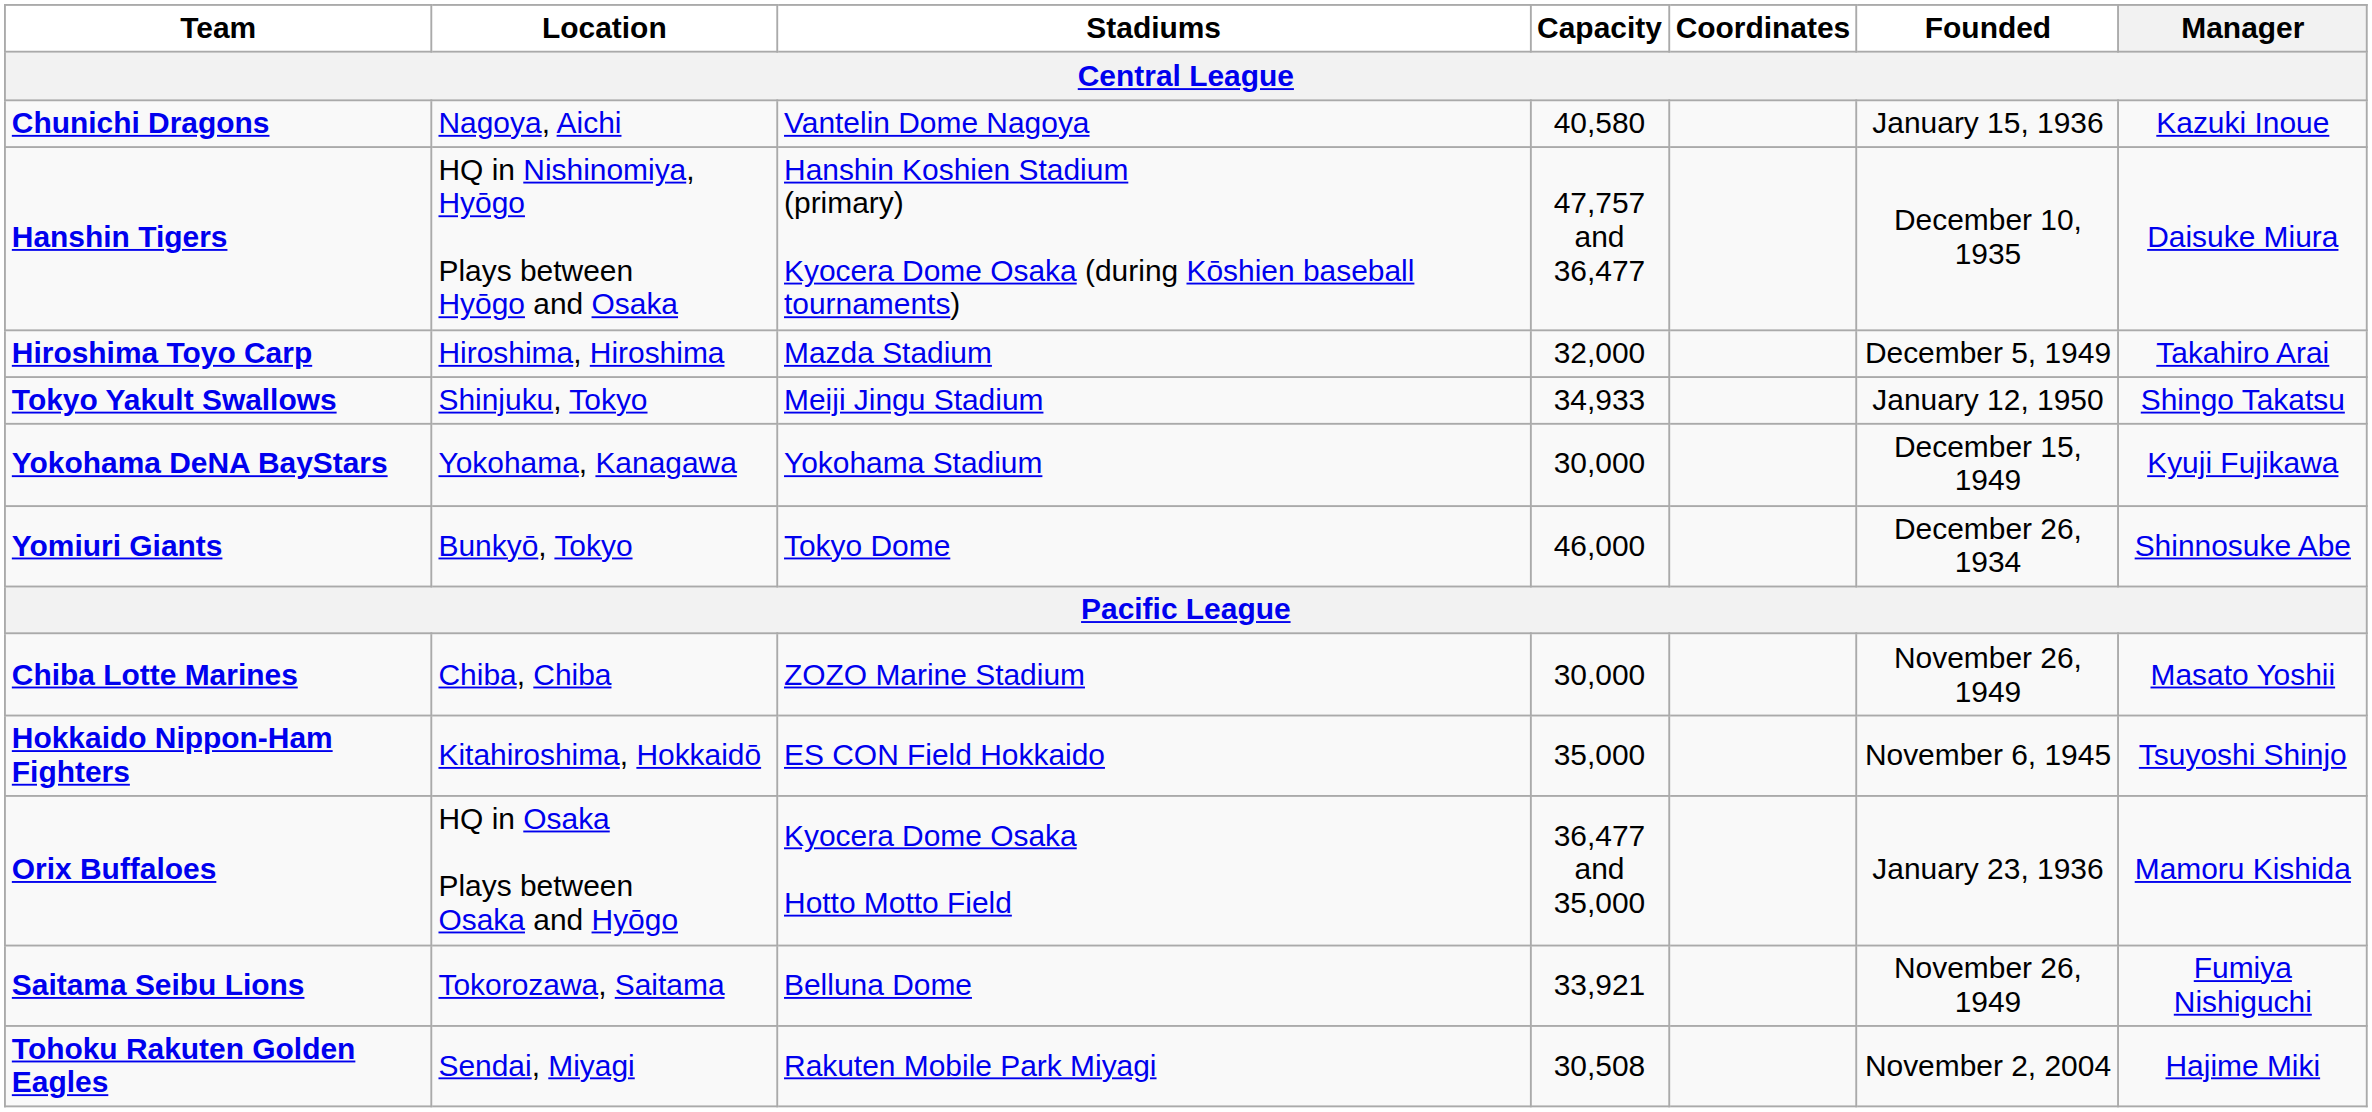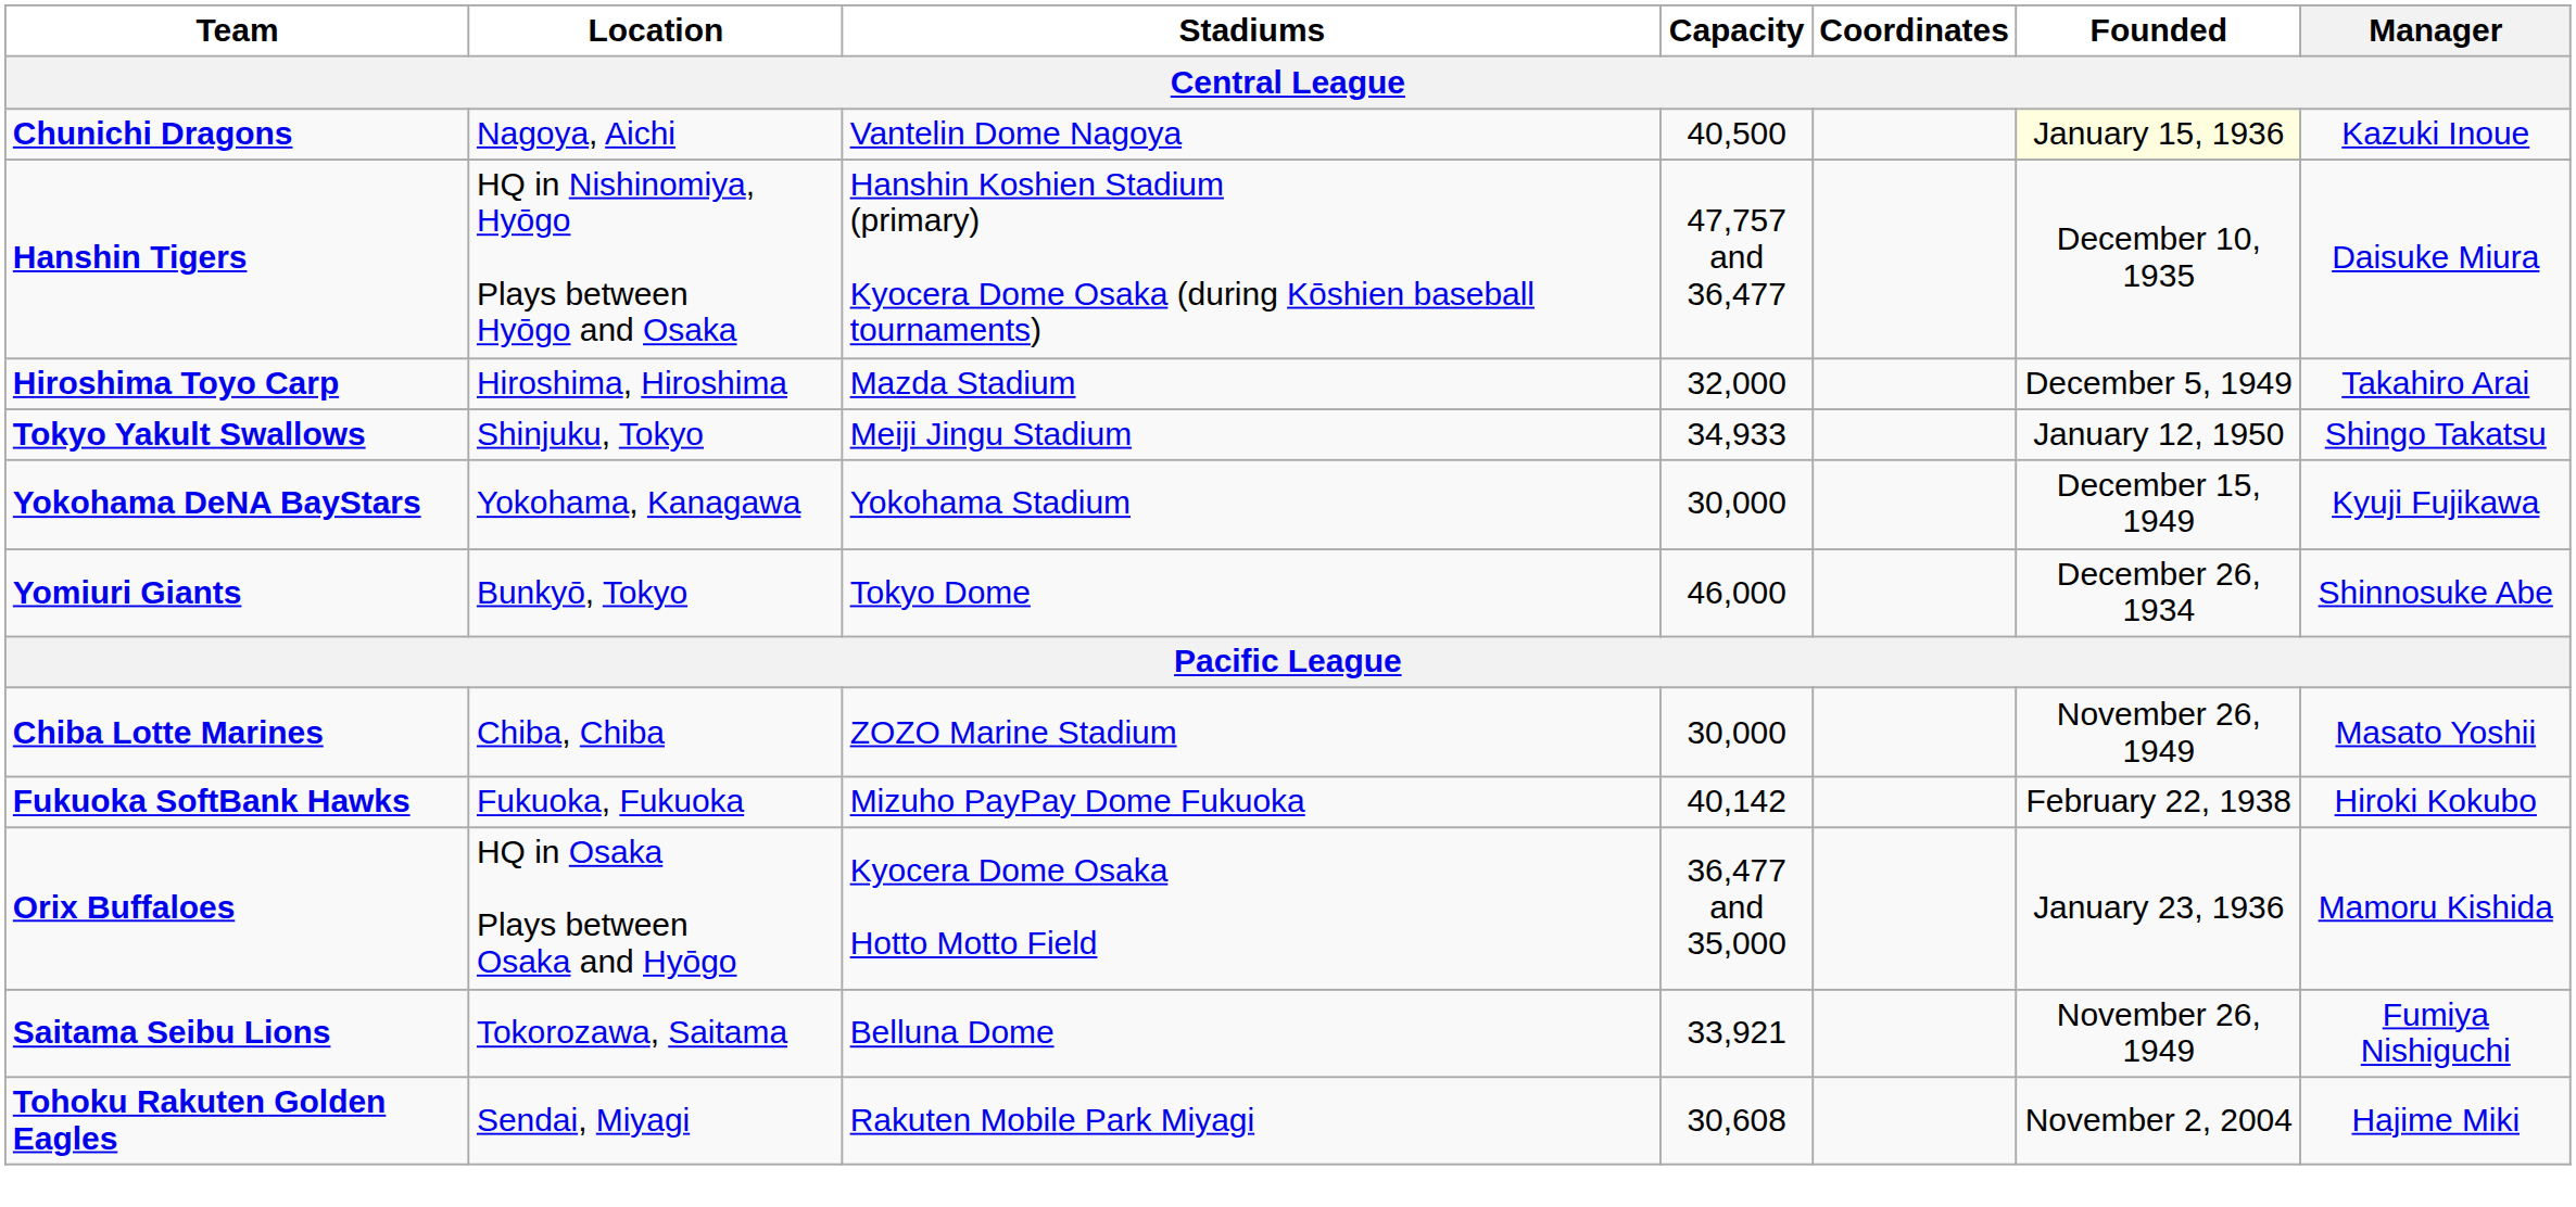 <table class="wikitable" style="width:100%; text-align:left">
 <tr>
 <th style="background:white">Team</th>
 <th style="background:white">Location</th>
 <th style="background:white">Stadiums</th>
 <th style="background:white">Capacity</th>
 <th style="background:white">Coordinates</th>
 <th style="background:white">Founded</th>
 <th>Manager</th>
 </tr>
 <tr>
 <th colspan="7"><span><a href='#'>Central League</a></span></th>
 </tr>
 <tr>
 <td><strong><a href='#'>Chunichi Dragons</a></strong></td>
 <td><a href='#'>Nagoya</a>, <a href='#'>Aichi</a></td>
 <td><a href='#'>Vantelin Dome Nagoya</a></td>
-<td align=center>40,580</td>
+<td align=center>40,500</td>
 <td></td>
-<td align=center>January 15, 1936</td>
+<td align=center style="background: lightyellow;">January 15, 1936</td>
 <td align=center><a href='#'>Kazuki Inoue</a></td>
 </tr>
 <tr>
 <td><strong><a href='#'>Hanshin Tigers</a></strong></td>
 <td>HQ in <a href='#'>Nishinomiya</a>, <a href='#'>Hyōgo</a><br><br>Plays between<br> <a href='#'> Hyōgo</a> and <a href='#'>Osaka</a></td>
 <td><a href='#'>Hanshin Koshien Stadium</a><br> (primary)<br><br><a href='#'>Kyocera Dome Osaka</a> (during <a href='#'>Kōshien baseball tournaments</a>)</td>
 <td align=center>47,757<br>and<br>36,477</td>
 <td><br><br></td>
 <td align=center>December 10, 1935</td>
 <td align=center><a href='#'>Daisuke Miura</a></td>
 </tr>
 <tr>
 <td><strong><a href='#'>Hiroshima Toyo Carp</a></strong></td>
 <td><a href='#'>Hiroshima</a>, <a href='#'>Hiroshima</a></td>
 <td><a href='#'>Mazda Stadium</a></td>
 <td align=center>32,000</td>
 <td></td>
 <td align=center>December 5, 1949</td>
 <td align=center><a href='#'>Takahiro Arai</a></td>
 </tr>
 <tr>
 <td><strong><a href='#'>Tokyo Yakult Swallows</a></strong></td>
 <td><a href='#'>Shinjuku</a>, <a href='#'>Tokyo</a></td>
 <td><a href='#'>Meiji Jingu Stadium</a></td>
 <td align=center>34,933</td>
 <td></td>
 <td align=center>January 12, 1950</td>
 <td align=center><a href='#'>Shingo Takatsu</a></td>
 </tr>
 <tr>
 <td><strong><a href='#'>Yokohama DeNA BayStars</a></strong></td>
 <td><a href='#'>Yokohama</a>, <a href='#'>Kanagawa</a></td>
 <td><a href='#'>Yokohama Stadium</a></td>
 <td align=center>30,000</td>
 <td></td>
 <td align=center>December 15, 1949</td>
 <td align=center><a href='#'>Kyuji Fujikawa</a></td>
 </tr>
 <tr>
 <td><strong><a href='#'>Yomiuri Giants</a></strong></td>
 <td><a href='#'>Bunkyō</a>, <a href='#'>Tokyo</a></td>
 <td><a href='#'>Tokyo Dome</a></td>
 <td align=center>46,000</td>
 <td></td>
 <td align=center>December 26, 1934</td>
 <td align=center><a href='#'>Shinnosuke Abe</a></td>
 </tr>
 <tr>
 <th colspan="7"><span><a href='#'>Pacific League</a></span></th>
 </tr>
 <tr>
 <td><strong><a href='#'>Chiba Lotte Marines</a></strong></td>
 <td><a href='#'>Chiba</a>, <a href='#'>Chiba</a></td>
 <td><a href='#'>ZOZO Marine Stadium</a></td>
 <td align=center>30,000</td>
 <td></td>
 <td align=center>November 26, 1949</td>
 <td align=center><a href='#'>Masato Yoshii</a></td>
 </tr>
 <tr>
-<td><strong><a href='#'>Hokkaido Nippon-Ham Fighters</a></strong></td>
-<td><a href='#'>Kitahiroshima</a>, <a href='#'>Hokkaidō</a></td>
-<td><a href='#'>ES CON Field Hokkaido</a></td>
-<td align=center>35,000</td>
+<td><strong><a href='#'>Fukuoka SoftBank Hawks</a></strong></td>
+<td><a href='#'>Fukuoka</a>, <a href='#'>Fukuoka</a></td>
+<td><a href='#'>Mizuho PayPay Dome Fukuoka</a></td>
+<td align=center>40,142</td>
 <td></td>
-<td align=center>November 6, 1945</td>
-<td align=center><a href='#'>Tsuyoshi Shinjo</a></td>
+<td align=center>February 22, 1938</td>
+<td align=center><a href='#'>Hiroki Kokubo</a></td>
 </tr>
 <tr>
 <td><strong><a href='#'>Orix Buffaloes</a></strong></td>
 <td>HQ in <a href='#'>Osaka</a><br><br>Plays between<br><a href='#'>Osaka</a> and <a href='#'>Hyōgo</a></td>
 <td><a href='#'>Kyocera Dome Osaka</a><br><br><a href='#'>Hotto Motto Field</a></td>
 <td align=center>36,477<br>and<br>35,000</td>
 <td><br><br></td>
 <td align=center>January 23, 1936</td>
 <td align=center><a href='#'>Mamoru Kishida</a></td>
 </tr>
 <tr>
 <td><strong><a href='#'>Saitama Seibu Lions</a></strong></td>
 <td><a href='#'>Tokorozawa</a>, <a href='#'>Saitama</a></td>
 <td><a href='#'>Belluna Dome</a></td>
 <td align=center>33,921</td>
 <td></td>
 <td align=center>November 26, 1949</td>
 <td align=center><a href='#'>Fumiya Nishiguchi</a></td>
 </tr>
 <tr>
 <td><strong><a href='#'>Tohoku Rakuten Golden Eagles</a></strong></td>
 <td><a href='#'>Sendai</a>, <a href='#'>Miyagi</a></td>
 <td><a href='#'>Rakuten Mobile Park Miyagi</a></td>
-<td align=center>30,508</td>
+<td align=center>30,608</td>
 <td></td>
 <td align=center>November 2, 2004</td>
 <td align=center><a href='#'>Hajime Miki</a></td>
 </tr>
 </table>
